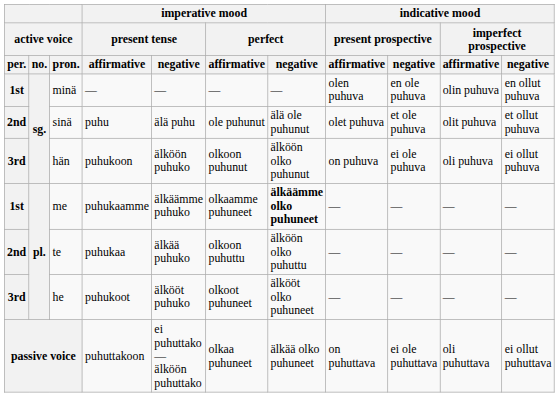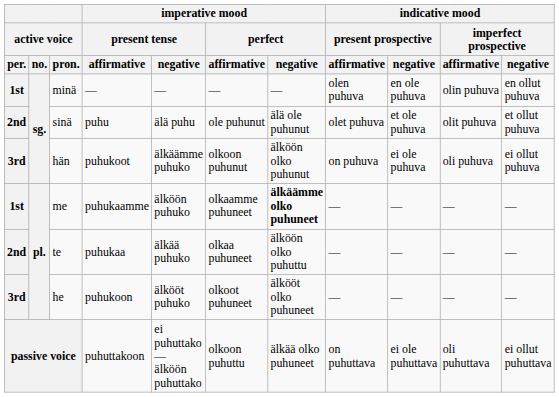 <table class="wikitable" style="margin: 1em auto 1em auto;">
 <tr>
 <th colspan="3"></th>
 <th colspan="4">imperative mood</th>
 <th colspan="4">indicative mood</th>
 </tr>
 <tr>
 <th colspan="3">active voice</th>
 <th colspan="2">present tense</th>
 <th colspan="2">perfect</th>
 <th colspan="2">present prospective</th>
 <th colspan="2">imperfect prospective</th>
 </tr>
 <tr>
 <th>per.</th>
 <th>no.</th>
 <th>pron.</th>
 <th>affirmative</th>
 <th>negative</th>
 <th>affirmative</th>
 <th>negative</th>
 <th>affirmative</th>
 <th>negative</th>
 <th>affirmative</th>
 <th>negative</th>
 </tr>
 <tr>
 <th>1st</th>
 <th rowspan="3">sg.</th>
 <td>minä</td>
 <td>—</td>
 <td>—</td>
 <td>—</td>
 <td>—</td>
 <td>olen puhuva</td>
 <td>en ole puhuva</td>
 <td>olin puhuva</td>
 <td>en ollut puhuva</td>
 </tr>
 <tr>
 <th>2nd</th>
 <td>sinä</td>
 <td>puhu</td>
 <td>älä puhu</td>
 <td>ole puhunut</td>
 <td>älä ole puhunut</td>
 <td>olet puhuva</td>
 <td>et ole puhuva</td>
 <td>olit puhuva</td>
 <td>et ollut puhuva</td>
 </tr>
 <tr>
 <th>3rd</th>
 <td>hän</td>
-<td>puhukoon</td>
-<td>älköön puhuko</td>
+<td>puhukoot</td>
+<td>älkäämme puhuko</td>
 <td>olkoon puhunut</td>
 <td>älköön olko puhunut</td>
 <td>on puhuva</td>
 <td>ei ole puhuva</td>
 <td>oli puhuva</td>
 <td>ei ollut puhuva</td>
 </tr>
 <tr>
 <th>1st</th>
 <th rowspan="3">pl.</th>
 <td>me</td>
 <td>puhukaamme</td>
-<td>älkäämme puhuko</td>
+<td>älköön puhuko</td>
 <td>olkaamme puhuneet</td>
 <td><strong>älkäämme olko puhuneet</strong></td>
 <td>—</td>
 <td>—</td>
 <td>—</td>
 <td>—</td>
 </tr>
 <tr>
 <th>2nd</th>
 <td>te</td>
 <td>puhukaa</td>
 <td>älkää puhuko</td>
-<td>olkoon puhuttu</td>
+<td>olkaa puhuneet</td>
 <td>älköön olko puhuttu</td>
 <td>—</td>
 <td>—</td>
 <td>—</td>
 <td>—</td>
 </tr>
 <tr>
 <th>3rd</th>
 <td>he</td>
-<td>puhukoot</td>
+<td>puhukoon</td>
 <td>älkööt puhuko</td>
 <td>olkoot puhuneet</td>
 <td>älkööt olko puhuneet</td>
 <td>—</td>
 <td>—</td>
 <td>—</td>
 <td>—</td>
 </tr>
 <tr>
 <th colspan="3">passive voice</th>
 <td>puhuttakoon</td>
 <td>ei puhuttako<br>—<br>älköön puhuttako</td>
-<td>olkaa puhuneet</td>
+<td>olkoon puhuttu</td>
 <td>älkää olko puhuneet</td>
 <td>on puhuttava</td>
 <td>ei ole puhuttava</td>
 <td>oli puhuttava</td>
 <td>ei ollut puhuttava</td>
 </tr>
 </table>
